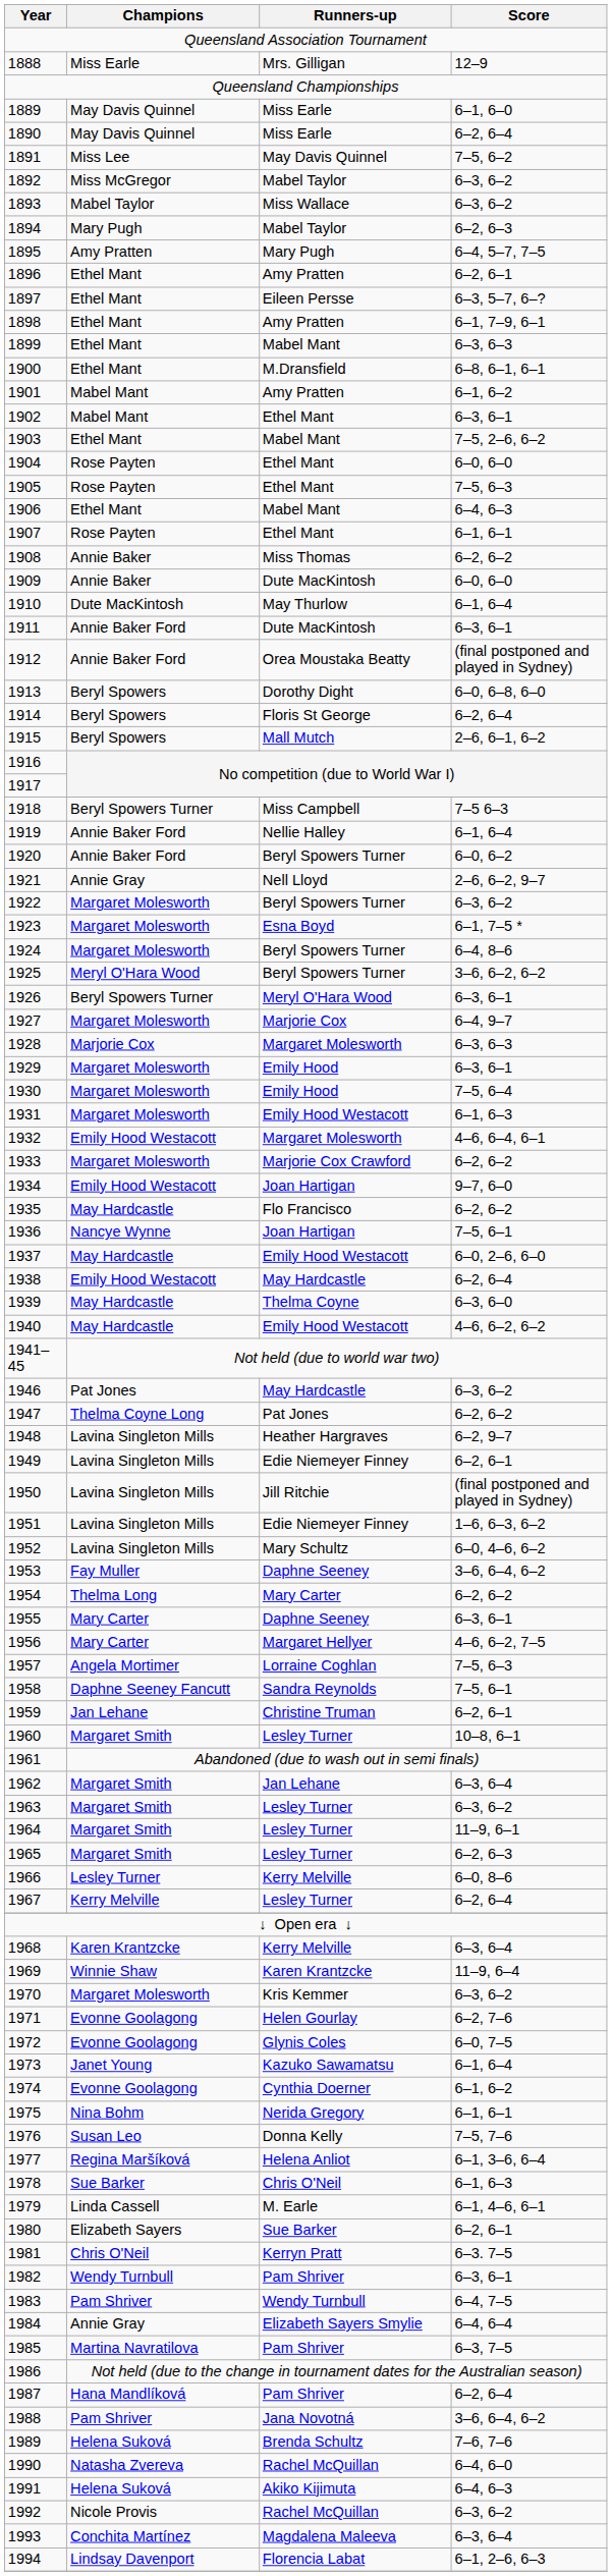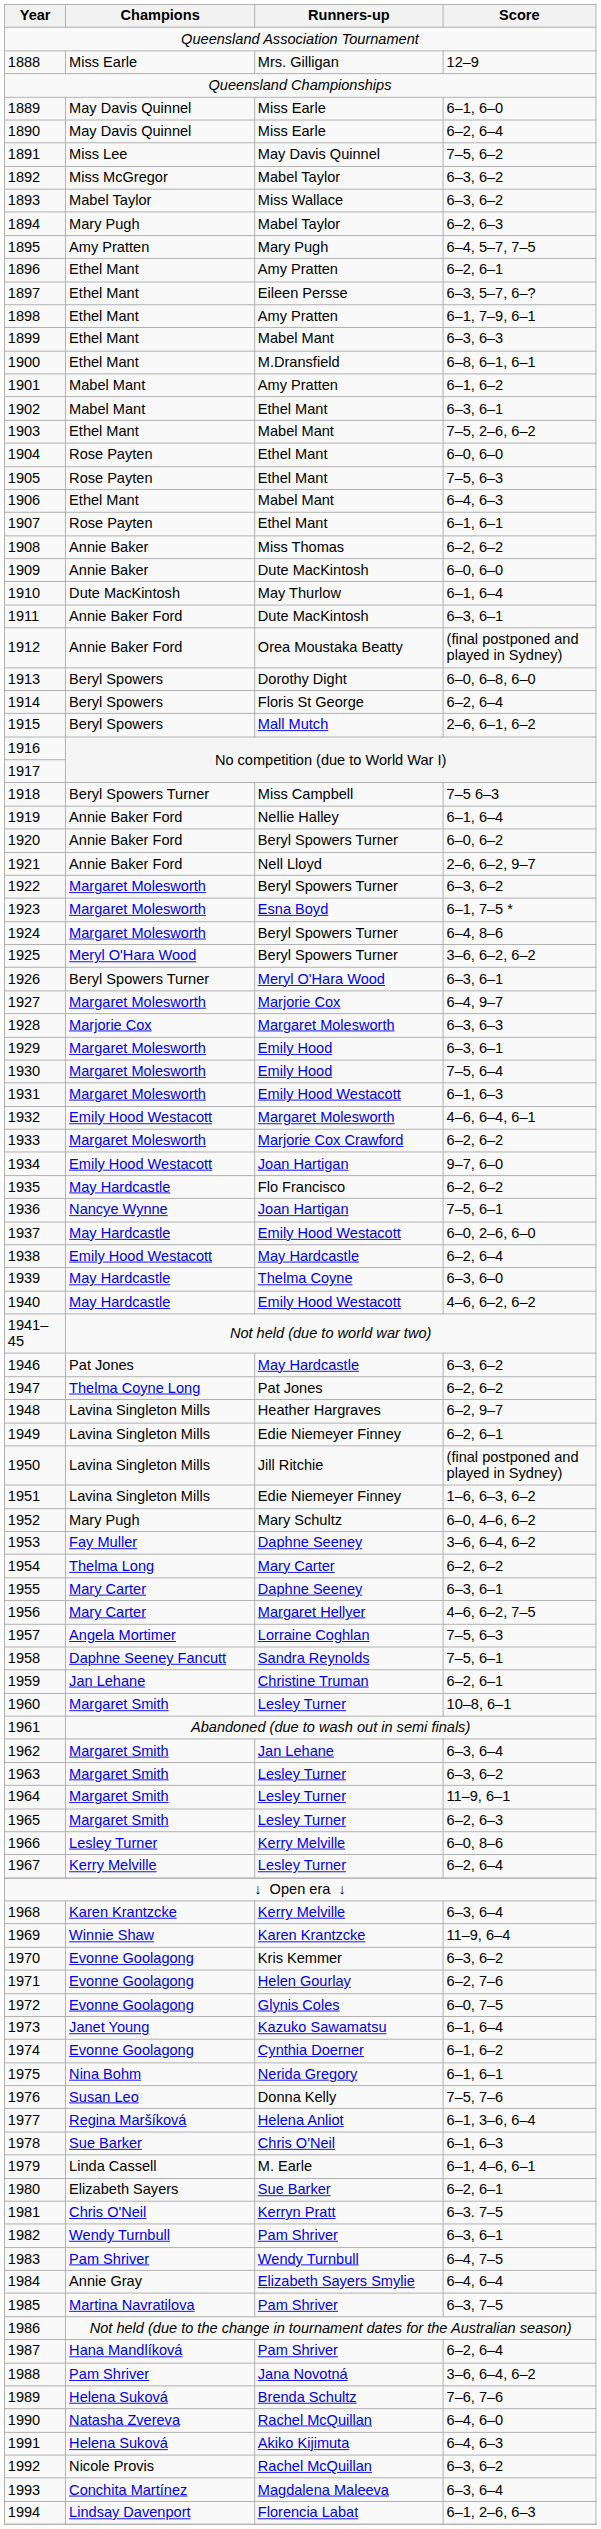 <table class="wikitable">
 <tr>
 <th style="width:60px;">Year</th>
 <th style="width:200px;">Champions</th>
 <th style="width:200px;">Runners-up</th>
 <th style="width:160px;">Score</th>
 </tr>
 <tr>
 <td colspan=4 align=center><em>Queensland Association Tournament</em></td>
 </tr>
 <tr>
 <td>1888</td>
 <td> Miss Earle</td>
 <td>  Mrs. Gilligan</td>
 <td>12–9</td>
 </tr>
 <tr>
 <td colspan=4 align=center><em>Queensland Championships</em></td>
 </tr>
 <tr>
 <td>1889</td>
 <td> May Davis Quinnel</td>
 <td>  Miss Earle</td>
 <td>6–1, 6–0</td>
 </tr>
 <tr>
 <td>1890</td>
 <td> May Davis Quinnel</td>
 <td>  Miss Earle</td>
 <td>6–2, 6–4</td>
 </tr>
 <tr>
 <td>1891</td>
 <td> Miss Lee</td>
 <td> May Davis Quinnel</td>
 <td>7–5, 6–2</td>
 </tr>
 <tr>
 <td>1892</td>
 <td> Miss McGregor</td>
 <td> Mabel Taylor</td>
 <td>6–3, 6–2</td>
 </tr>
 <tr>
 <td>1893</td>
 <td> Mabel Taylor</td>
 <td> Miss Wallace</td>
 <td>6–3, 6–2</td>
 </tr>
 <tr>
 <td>1894</td>
 <td> Mary Pugh</td>
 <td> Mabel Taylor</td>
 <td>6–2, 6–3</td>
 </tr>
 <tr>
 <td>1895</td>
 <td> Amy Pratten</td>
 <td> Mary Pugh</td>
 <td>6–4, 5–7, 7–5</td>
 </tr>
 <tr>
 <td>1896</td>
 <td> Ethel Mant</td>
 <td> Amy Pratten</td>
 <td>6–2, 6–1</td>
 </tr>
 <tr>
 <td>1897</td>
 <td> Ethel Mant</td>
 <td> Eileen Persse</td>
 <td>6–3, 5–7, 6–?</td>
 </tr>
 <tr>
 <td>1898</td>
 <td> Ethel Mant</td>
 <td> Amy Pratten</td>
 <td>6–1, 7–9, 6–1</td>
 </tr>
 <tr>
 <td>1899</td>
 <td> Ethel Mant</td>
 <td> Mabel Mant</td>
 <td>6–3, 6–3</td>
 </tr>
 <tr>
 <td>1900</td>
 <td> Ethel Mant</td>
 <td> M.Dransfield</td>
 <td>6–8, 6–1, 6–1</td>
 </tr>
 <tr>
 <td>1901</td>
 <td> Mabel Mant</td>
 <td> Amy Pratten</td>
 <td>6–1, 6–2</td>
 </tr>
 <tr>
 <td>1902</td>
 <td> Mabel Mant</td>
 <td> Ethel Mant</td>
 <td>6–3, 6–1</td>
 </tr>
 <tr>
 <td>1903</td>
 <td> Ethel Mant</td>
 <td> Mabel Mant</td>
 <td>7–5, 2–6, 6–2</td>
 </tr>
 <tr>
 <td>1904</td>
 <td>  Rose Payten</td>
 <td> Ethel Mant</td>
 <td>6–0, 6–0</td>
 </tr>
 <tr>
 <td>1905</td>
 <td> Rose Payten</td>
 <td> Ethel Mant</td>
 <td>7–5, 6–3</td>
 </tr>
 <tr>
 <td>1906</td>
 <td> Ethel Mant</td>
 <td> Mabel Mant</td>
 <td>6–4, 6–3</td>
 </tr>
 <tr>
 <td>1907</td>
 <td> Rose Payten</td>
 <td> Ethel Mant</td>
 <td>6–1, 6–1</td>
 </tr>
 <tr>
 <td>1908</td>
 <td> Annie Baker</td>
 <td> Miss Thomas</td>
 <td>6–2, 6–2</td>
 </tr>
 <tr>
 <td>1909</td>
 <td> Annie Baker</td>
 <td> Dute MacKintosh</td>
 <td>6–0, 6–0</td>
 </tr>
 <tr>
 <td>1910</td>
 <td> Dute MacKintosh</td>
 <td> May Thurlow</td>
 <td>6–1, 6–4</td>
 </tr>
 <tr>
 <td>1911</td>
 <td> Annie Baker Ford</td>
 <td> Dute MacKintosh</td>
 <td>6–3, 6–1</td>
 </tr>
 <tr>
 <td>1912</td>
 <td> Annie Baker Ford</td>
 <td> Orea Moustaka Beatty</td>
 <td>(final postponed and played in Sydney)</td>
 </tr>
 <tr>
 <td>1913</td>
 <td> Beryl Spowers</td>
 <td> Dorothy Dight</td>
 <td>6–0, 6–8, 6–0</td>
 </tr>
 <tr>
 <td>1914</td>
 <td> Beryl Spowers</td>
 <td> Floris St George</td>
 <td>6–2, 6–4</td>
 </tr>
 <tr>
 <td>1915</td>
 <td> Beryl Spowers</td>
 <td> <a href='#'>Mall Mutch</a></td>
 <td>2–6, 6–1, 6–2</td>
 </tr>
 <tr>
 <td>1916</td>
 <td rowspan="2" colspan="5" align="center" style="background:#F5F5F5">No competition (due to World War I)</td>
 </tr>
 <tr>
 <td>1917</td>
 </tr>
 <tr>
 <td>1918</td>
 <td> Beryl Spowers Turner</td>
 <td> Miss Campbell</td>
 <td>7–5 6–3</td>
 </tr>
 <tr>
 <td>1919</td>
 <td> Annie Baker Ford</td>
 <td> Nellie Halley</td>
 <td>6–1, 6–4</td>
 </tr>
 <tr>
 <td>1920</td>
 <td> Annie Baker Ford</td>
 <td> Beryl Spowers Turner</td>
 <td>6–0, 6–2</td>
 </tr>
 <tr>
 <td>1921</td>
-<td> Annie Gray</td>
+<td> Annie Baker Ford</td>
 <td> Nell Lloyd</td>
 <td>2–6, 6–2, 9–7</td>
 </tr>
 <tr>
 <td>1922</td>
 <td> <a href='#'>Margaret Molesworth</a></td>
 <td>  Beryl Spowers Turner</td>
 <td>6–3, 6–2</td>
 </tr>
 <tr>
 <td>1923</td>
 <td> <a href='#'>Margaret Molesworth</a></td>
 <td>  <a href='#'>Esna Boyd</a></td>
 <td>6–1, 7–5 *</td>
 </tr>
 <tr>
 <td>1924</td>
 <td> <a href='#'>Margaret Molesworth</a></td>
 <td> Beryl Spowers Turner</td>
 <td>6–4, 8–6</td>
 </tr>
 <tr>
 <td>1925</td>
 <td> <a href='#'>Meryl O'Hara Wood</a></td>
 <td> Beryl Spowers Turner</td>
 <td>3–6, 6–2, 6–2</td>
 </tr>
 <tr>
 <td>1926</td>
 <td> Beryl Spowers Turner</td>
 <td> <a href='#'>Meryl O'Hara Wood</a></td>
 <td>6–3, 6–1</td>
 </tr>
 <tr>
 <td>1927</td>
 <td> <a href='#'>Margaret Molesworth</a></td>
 <td> <a href='#'>Marjorie Cox</a></td>
 <td>6–4, 9–7</td>
 </tr>
 <tr>
 <td>1928</td>
 <td> <a href='#'>Marjorie Cox</a></td>
 <td> <a href='#'>Margaret Molesworth</a></td>
 <td>6–3, 6–3</td>
 </tr>
 <tr>
 <td>1929</td>
 <td> <a href='#'>Margaret Molesworth</a></td>
 <td>  <a href='#'>Emily Hood</a></td>
 <td>6–3, 6–1</td>
 </tr>
 <tr>
 <td>1930</td>
 <td> <a href='#'>Margaret Molesworth</a></td>
 <td> <a href='#'>Emily Hood</a></td>
 <td>7–5, 6–4</td>
 </tr>
 <tr>
 <td>1931</td>
 <td> <a href='#'>Margaret Molesworth</a></td>
 <td>  <a href='#'>Emily Hood Westacott</a></td>
 <td>6–1, 6–3</td>
 </tr>
 <tr>
 <td>1932</td>
 <td> <a href='#'>Emily Hood Westacott</a></td>
 <td> <a href='#'>Margaret Molesworth</a></td>
 <td>4–6, 6–4, 6–1</td>
 </tr>
 <tr>
 <td>1933</td>
 <td> <a href='#'>Margaret Molesworth</a></td>
 <td> <a href='#'>Marjorie Cox Crawford</a></td>
 <td>6–2, 6–2</td>
 </tr>
 <tr>
 <td>1934</td>
 <td>  <a href='#'>Emily Hood Westacott</a></td>
 <td> <a href='#'>Joan Hartigan</a></td>
 <td>9–7, 6–0</td>
 </tr>
 <tr>
 <td>1935</td>
 <td> <a href='#'>May Hardcastle</a></td>
 <td> Flo Francisco</td>
 <td>6–2, 6–2</td>
 </tr>
 <tr>
 <td>1936</td>
 <td> <a href='#'>Nancye Wynne</a></td>
 <td> <a href='#'>Joan Hartigan</a></td>
 <td>7–5, 6–1</td>
 </tr>
 <tr>
 <td>1937</td>
 <td> <a href='#'>May Hardcastle</a></td>
 <td> <a href='#'>Emily Hood Westacott</a></td>
 <td>6–0, 2–6, 6–0</td>
 </tr>
 <tr>
 <td>1938</td>
 <td> <a href='#'>Emily Hood Westacott</a></td>
 <td> <a href='#'>May Hardcastle</a></td>
 <td>6–2, 6–4</td>
 </tr>
 <tr>
 <td>1939</td>
 <td> <a href='#'>May Hardcastle</a></td>
 <td> <a href='#'>Thelma Coyne</a></td>
 <td>6–3, 6–0</td>
 </tr>
 <tr>
 <td>1940</td>
 <td> <a href='#'>May Hardcastle</a></td>
 <td> <a href='#'>Emily Hood Westacott</a></td>
 <td>4–6, 6–2, 6–2</td>
 </tr>
 <tr>
 <td>1941–45</td>
 <td colspan=3 align=center><em>Not held (due to world war two)</em></td>
 </tr>
 <tr>
 <td>1946</td>
 <td> Pat Jones</td>
 <td> <a href='#'>May Hardcastle</a></td>
 <td>6–3, 6–2</td>
 </tr>
 <tr>
 <td>1947</td>
 <td> <a href='#'>Thelma Coyne Long</a></td>
 <td> Pat Jones</td>
 <td>6–2, 6–2</td>
 </tr>
 <tr>
 <td>1948</td>
 <td> Lavina Singleton Mills</td>
 <td> Heather Hargraves</td>
 <td>6–2, 9–7</td>
 </tr>
 <tr>
 <td>1949</td>
 <td> Lavina Singleton Mills</td>
 <td> Edie Niemeyer Finney</td>
 <td>6–2, 6–1</td>
 </tr>
 <tr>
 <td>1950</td>
 <td> Lavina Singleton Mills</td>
 <td> Jill Ritchie</td>
 <td>(final postponed and played in Sydney)</td>
 </tr>
 <tr>
 <td>1951</td>
 <td> Lavina Singleton Mills</td>
 <td> Edie Niemeyer Finney</td>
 <td>1–6, 6–3, 6–2</td>
 </tr>
 <tr>
 <td>1952</td>
-<td> Lavina Singleton Mills</td>
+<td> Mary Pugh</td>
 <td> Mary Schultz</td>
 <td>6–0, 4–6, 6–2</td>
 </tr>
 <tr>
 <td>1953</td>
 <td> <a href='#'>Fay Muller</a></td>
 <td>  <a href='#'>Daphne Seeney</a></td>
 <td>3–6, 6–4, 6–2</td>
 </tr>
 <tr>
 <td>1954</td>
 <td> <a href='#'>Thelma Long</a></td>
 <td>  <a href='#'>Mary Carter</a></td>
 <td>6–2, 6–2</td>
 </tr>
 <tr>
 <td>1955</td>
 <td> <a href='#'>Mary Carter</a></td>
 <td> <a href='#'>Daphne Seeney</a></td>
 <td>6–3, 6–1</td>
 </tr>
 <tr>
 <td>1956</td>
 <td> <a href='#'>Mary Carter</a></td>
 <td> <a href='#'>Margaret Hellyer</a></td>
 <td>4–6, 6–2, 7–5</td>
 </tr>
 <tr>
 <td>1957</td>
 <td> <a href='#'>Angela Mortimer</a></td>
 <td> <a href='#'>Lorraine Coghlan</a></td>
 <td>7–5, 6–3</td>
 </tr>
 <tr>
 <td>1958</td>
 <td>  <a href='#'>Daphne Seeney Fancutt</a></td>
 <td> <a href='#'>Sandra Reynolds</a></td>
 <td>7–5, 6–1</td>
 </tr>
 <tr>
 <td>1959</td>
 <td> <a href='#'>Jan Lehane</a></td>
 <td> <a href='#'>Christine Truman</a></td>
 <td>6–2, 6–1</td>
 </tr>
 <tr>
 <td>1960</td>
 <td>  <a href='#'>Margaret Smith</a></td>
 <td> <a href='#'>Lesley Turner</a></td>
 <td>10–8, 6–1</td>
 </tr>
 <tr>
 <td>1961</td>
 <td colspan=3 align=center><em>Abandoned (due to wash out in semi finals)</em></td>
 </tr>
 <tr>
 <td>1962</td>
 <td> <a href='#'>Margaret Smith</a></td>
 <td>  <a href='#'>Jan Lehane</a></td>
 <td>6–3, 6–4</td>
 </tr>
 <tr>
 <td>1963</td>
 <td> <a href='#'>Margaret Smith</a></td>
 <td>  <a href='#'>Lesley Turner</a></td>
 <td>6–3, 6–2</td>
 </tr>
 <tr>
 <td>1964</td>
 <td> <a href='#'>Margaret Smith</a></td>
 <td> <a href='#'>Lesley Turner</a></td>
 <td>11–9, 6–1</td>
 </tr>
 <tr>
 <td>1965</td>
 <td> <a href='#'>Margaret Smith</a></td>
 <td> <a href='#'>Lesley Turner</a></td>
 <td>6–2, 6–3</td>
 </tr>
 <tr>
 <td>1966</td>
 <td> <a href='#'>Lesley Turner</a></td>
 <td> <a href='#'>Kerry Melville</a></td>
 <td>6–0, 8–6</td>
 </tr>
 <tr>
 <td>1967</td>
 <td> <a href='#'>Kerry Melville</a></td>
 <td>  <a href='#'>Lesley Turner</a></td>
 <td>6–2, 6–4</td>
 </tr>
 <tr>
 </tr>
 <tr>
 <td colspan="4" align="center">↓  Open era  ↓</td>
 </tr>
 <tr>
 <td>1968</td>
 <td> <a href='#'>Karen Krantzcke</a></td>
 <td> <a href='#'>Kerry Melville</a></td>
 <td>6–3, 6–4</td>
 </tr>
 <tr>
 <td>1969</td>
 <td> <a href='#'>Winnie Shaw</a></td>
 <td> <a href='#'>Karen Krantzcke</a></td>
 <td>11–9, 6–4</td>
 </tr>
 <tr>
 <td>1970</td>
-<td> <a href='#'>Margaret Molesworth</a></td>
+<td> <a href='#'>Evonne Goolagong</a></td>
 <td> Kris Kemmer</td>
 <td>6–3, 6–2</td>
 </tr>
 <tr>
 <td>1971</td>
 <td> <a href='#'>Evonne Goolagong</a></td>
 <td> <a href='#'>Helen Gourlay</a></td>
 <td>6–2, 7–6</td>
 </tr>
 <tr>
 <td>1972</td>
 <td> <a href='#'>Evonne Goolagong</a></td>
 <td> <a href='#'>Glynis Coles</a></td>
 <td>6–0, 7–5</td>
 </tr>
 <tr>
 <td>1973</td>
 <td> <a href='#'>Janet Young</a></td>
 <td> <a href='#'>Kazuko Sawamatsu</a></td>
 <td>6–1, 6–4</td>
 </tr>
 <tr>
 <td>1974</td>
 <td> <a href='#'>Evonne Goolagong</a></td>
 <td> <a href='#'>Cynthia Doerner</a></td>
 <td>6–1, 6–2</td>
 </tr>
 <tr>
 <td>1975</td>
 <td> <a href='#'>Nina Bohm</a></td>
 <td> <a href='#'>Nerida Gregory</a></td>
 <td>6–1, 6–1</td>
 </tr>
 <tr>
 <td>1976</td>
 <td> <a href='#'>Susan Leo</a></td>
 <td> Donna Kelly</td>
 <td>7–5, 7–6</td>
 </tr>
 <tr>
 <td>1977</td>
 <td> <a href='#'>Regina Maršíková</a></td>
 <td> <a href='#'>Helena Anliot</a></td>
 <td>6–1, 3–6, 6–4</td>
 </tr>
 <tr>
 <td>1978</td>
 <td> <a href='#'>Sue Barker</a></td>
 <td> <a href='#'>Chris O'Neil</a></td>
 <td>6–1, 6–3</td>
 </tr>
 <tr>
 <td>1979</td>
 <td> Linda Cassell</td>
 <td> M. Earle</td>
 <td>6–1, 4–6, 6–1</td>
 </tr>
 <tr>
 <td>1980</td>
 <td> Elizabeth Sayers</td>
 <td> <a href='#'>Sue Barker</a></td>
 <td>6–2, 6–1</td>
 </tr>
 <tr>
 <td>1981</td>
 <td> <a href='#'>Chris O'Neil</a></td>
 <td> <a href='#'>Kerryn Pratt</a></td>
 <td>6–3. 7–5</td>
 </tr>
 <tr>
 <td>1982</td>
 <td> <a href='#'>Wendy Turnbull</a></td>
 <td> <a href='#'>Pam Shriver</a></td>
 <td>6–3, 6–1</td>
 </tr>
 <tr>
 <td>1983</td>
 <td> <a href='#'>Pam Shriver</a></td>
 <td> <a href='#'>Wendy Turnbull</a></td>
 <td>6–4, 7–5</td>
 </tr>
 <tr>
 <td>1984</td>
 <td> Annie Gray</td>
 <td> <a href='#'>Elizabeth Sayers Smylie</a></td>
 <td>6–4, 6–4</td>
 </tr>
 <tr>
 <td>1985</td>
 <td> <a href='#'>Martina Navratilova</a></td>
 <td> <a href='#'>Pam Shriver</a></td>
 <td>6–3, 7–5</td>
 </tr>
 <tr>
 <td>1986</td>
 <td colspan=3 align=center><em>Not held (due to the change in tournament dates for the Australian season)</em></td>
 </tr>
 <tr>
 <td>1987</td>
 <td> <a href='#'>Hana Mandlíková</a></td>
 <td> <a href='#'>Pam Shriver</a></td>
 <td>6–2, 6–4</td>
 </tr>
 <tr>
 <td>1988</td>
 <td> <a href='#'>Pam Shriver</a></td>
 <td> <a href='#'>Jana Novotná</a></td>
 <td>3–6, 6–4, 6–2</td>
 </tr>
 <tr>
 <td>1989</td>
 <td> <a href='#'>Helena Suková</a></td>
 <td> <a href='#'>Brenda Schultz</a></td>
 <td>7–6, 7–6</td>
 </tr>
 <tr>
 <td>1990</td>
 <td> <a href='#'>Natasha Zvereva</a></td>
 <td> <a href='#'>Rachel McQuillan</a></td>
 <td>6–4, 6–0</td>
 </tr>
 <tr>
 <td>1991</td>
 <td> <a href='#'>Helena Suková</a></td>
 <td> <a href='#'>Akiko Kijimuta</a></td>
 <td>6–4, 6–3</td>
 </tr>
 <tr>
 <td>1992</td>
 <td> Nicole Provis</td>
 <td> <a href='#'>Rachel McQuillan</a></td>
 <td>6–3, 6–2</td>
 </tr>
 <tr>
 <td>1993</td>
 <td> <a href='#'>Conchita Martínez</a></td>
 <td> <a href='#'>Magdalena Maleeva</a></td>
 <td>6–3, 6–4</td>
 </tr>
 <tr>
 <td>1994</td>
 <td> <a href='#'>Lindsay Davenport</a></td>
 <td> <a href='#'>Florencia Labat</a></td>
 <td>6–1, 2–6, 6–3</td>
 </tr>
 <tr>
 </tr>
 </table>
